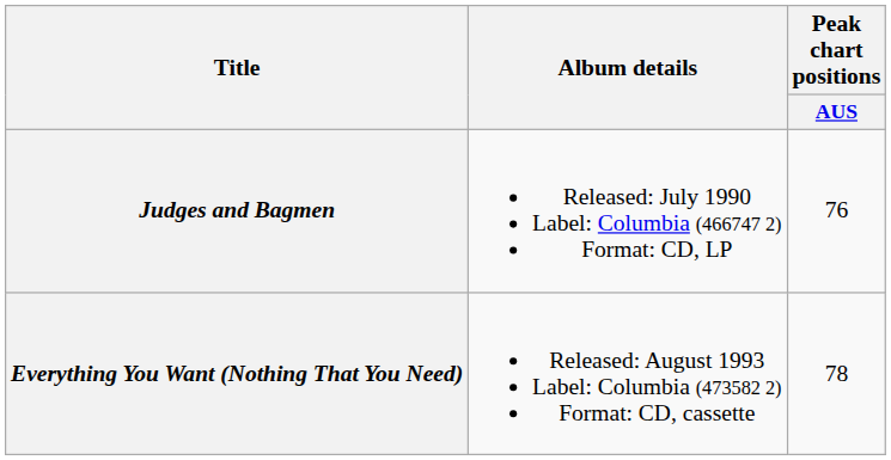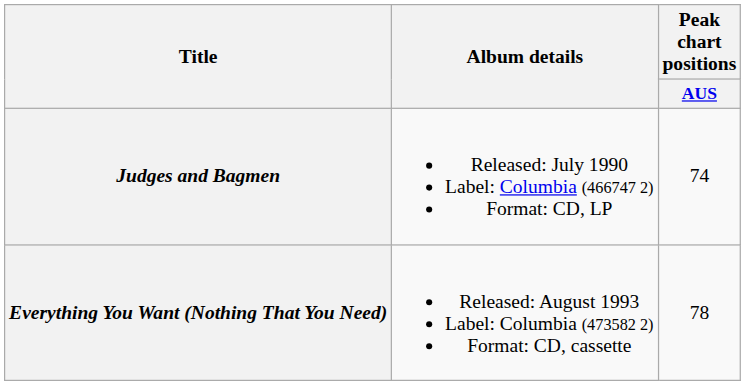 <table class="wikitable plainrowheaders" style="text-align:center;">
 <tr>
 <th scope="col" rowspan="2">Title</th>
 <th scope="col" rowspan="2">Album details</th>
 <th scope="col" colspan="1">Peak chart positions</th>
 </tr>
 <tr>
 <th scope="col" style="width:3em;font-size:90%;"><a href='#'>AUS</a><br></th>
 </tr>
 <tr>
 <th scope="row"><em>Judges and Bagmen</em></th>
 <td><br><ul><li>Released: July 1990</li><li>Label: <a href='#'>Columbia</a> <small>(466747 2)</small></li><li>Format: CD, LP</li></ul></td>
-<td>76</td>
+<td>74</td>
 </tr>
 <tr>
 <th scope="row"><em>Everything You Want (Nothing That You Need)</em></th>
 <td><br><ul><li>Released: August 1993</li><li>Label: Columbia <small>(473582 2)</small></li><li>Format: CD, cassette</li></ul></td>
 <td>78</td>
 </tr>
 </table>
